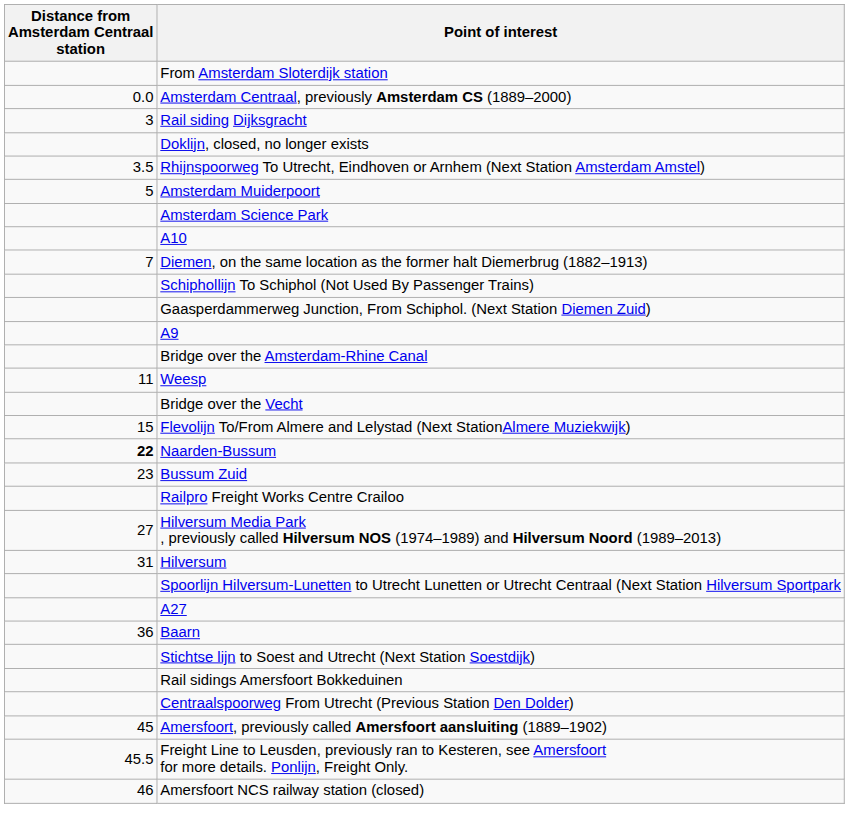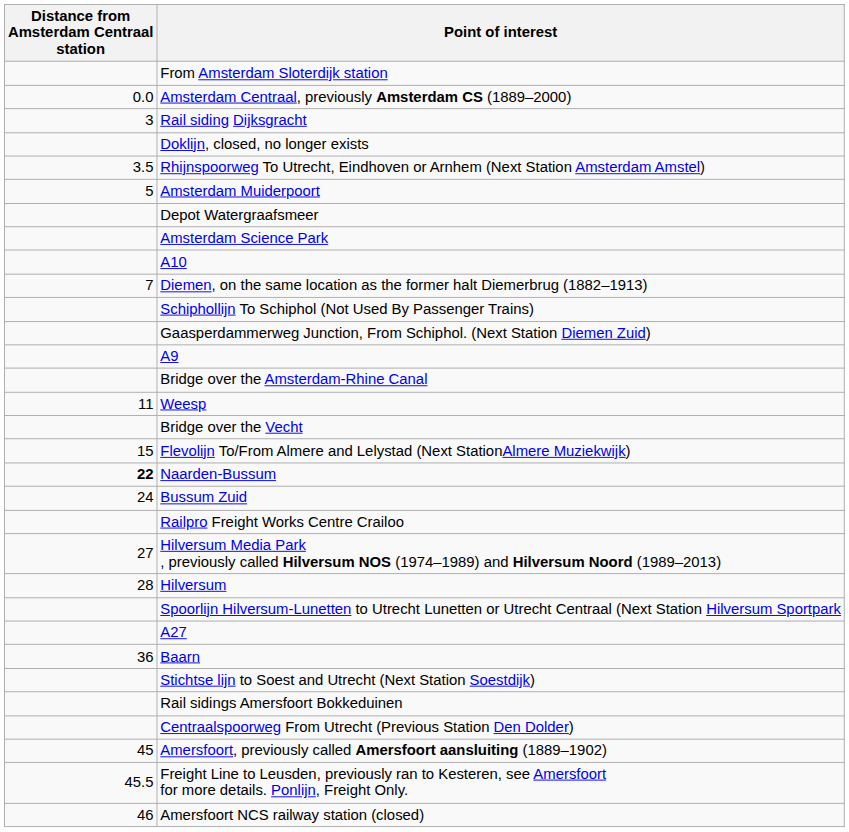 <table class="wikitable vatop">
 <tr>
 <th>Distance from<br>Amsterdam Centraal<br>station </th>
 <th>Point of interest</th>
 </tr>
 <tr>
 <td align=right></td>
 <td>From <a href='#'>Amsterdam Sloterdijk station</a></td>
 </tr>
 <tr>
 <td align=right>0.0</td>
 <td><a href='#'>Amsterdam Centraal</a>, previously <strong>Amsterdam CS</strong> (1889–2000)</td>
 </tr>
 <tr>
 <td align=right>3</td>
 <td><a href='#'>Rail siding</a> <a href='#'>Dijksgracht</a></td>
 </tr>
 <tr>
 <td></td>
 <td><a href='#'>Doklijn</a>, closed, no longer exists</td>
 </tr>
 <tr>
 <td align=right>3.5</td>
 <td><a href='#'>Rhijnspoorweg</a> To Utrecht, Eindhoven or Arnhem (Next Station <a href='#'>Amsterdam Amstel</a>)</td>
 </tr>
 <tr>
 <td align=right>5</td>
 <td><a href='#'>Amsterdam Muiderpoort</a></td>
+</tr>
+<tr>
+<td></td>
+<td>Depot Watergraafsmeer</td>
 </tr>
 <tr>
 <td></td>
 <td><a href='#'>Amsterdam Science Park</a></td>
 </tr>
 <tr>
 <td></td>
 <td><a href='#'>A10</a></td>
 </tr>
 <tr>
 <td align=right>7</td>
 <td><a href='#'>Diemen</a>, on the same location as the former halt Diemerbrug (1882–1913)</td>
 </tr>
 <tr>
 <td></td>
 <td><a href='#'>Schiphollijn</a> To Schiphol (Not Used By Passenger Trains)</td>
 </tr>
 <tr>
 <td></td>
 <td>Gaasperdammerweg Junction, From Schiphol. (Next Station <a href='#'>Diemen Zuid</a>)</td>
 </tr>
 <tr>
 <td></td>
 <td><a href='#'>A9</a></td>
 </tr>
 <tr>
 <td></td>
 <td>Bridge over the <a href='#'>Amsterdam-Rhine Canal</a></td>
 </tr>
 <tr>
 <td align=right>11</td>
 <td><a href='#'>Weesp</a></td>
 </tr>
 <tr>
 <td></td>
 <td>Bridge over the <a href='#'>Vecht</a></td>
 </tr>
 <tr>
 <td align=right>15</td>
 <td><a href='#'>Flevolijn</a> To/From Almere and Lelystad (Next Station<a href='#'>Almere Muziekwijk</a>)</td>
 </tr>
 <tr>
 <td align=right><strong>22</strong></td>
 <td><a href='#'>Naarden-Bussum</a></td>
 </tr>
 <tr>
-<td align=right>23</td>
+<td align=right>24</td>
 <td><a href='#'>Bussum Zuid</a></td>
 </tr>
 <tr>
 <td></td>
 <td><a href='#'>Railpro</a> Freight Works Centre Crailoo</td>
 </tr>
 <tr>
 <td align=right>27</td>
 <td><a href='#'>Hilversum Media Park</a><br>, previously called <strong>Hilversum NOS</strong> (1974–1989) and <strong>Hilversum Noord</strong> (1989–2013)</td>
 </tr>
 <tr>
-<td align=right>31</td>
+<td align=right>28</td>
 <td><a href='#'>Hilversum</a></td>
 </tr>
 <tr>
 <td></td>
 <td><a href='#'>Spoorlijn Hilversum-Lunetten</a> to Utrecht Lunetten or Utrecht Centraal (Next Station <a href='#'>Hilversum Sportpark</a></td>
 </tr>
 <tr>
 <td></td>
 <td><a href='#'>A27</a></td>
 </tr>
 <tr>
 <td align=right>36</td>
 <td><a href='#'>Baarn</a></td>
 </tr>
 <tr>
 <td></td>
 <td><a href='#'>Stichtse lijn</a> to Soest and Utrecht (Next Station <a href='#'>Soestdijk</a>)</td>
 </tr>
 <tr>
 <td></td>
 <td>Rail sidings Amersfoort Bokkeduinen</td>
 </tr>
 <tr>
 <td></td>
 <td><a href='#'>Centraalspoorweg</a> From Utrecht (Previous Station <a href='#'>Den Dolder</a>)</td>
 </tr>
 <tr>
 <td align=right>45</td>
 <td><a href='#'>Amersfoort</a>, previously called <strong>Amersfoort aansluiting</strong> (1889–1902)</td>
 </tr>
 <tr>
 <td align=right>45.5</td>
 <td>Freight Line to Leusden, previously ran to Kesteren, see <a href='#'>Amersfoort</a><br> for more details. <a href='#'>Ponlijn</a>, Freight Only.</td>
 </tr>
 <tr>
 <td align=right>46</td>
 <td>Amersfoort NCS railway station (closed)</td>
 </tr>
 </table>
